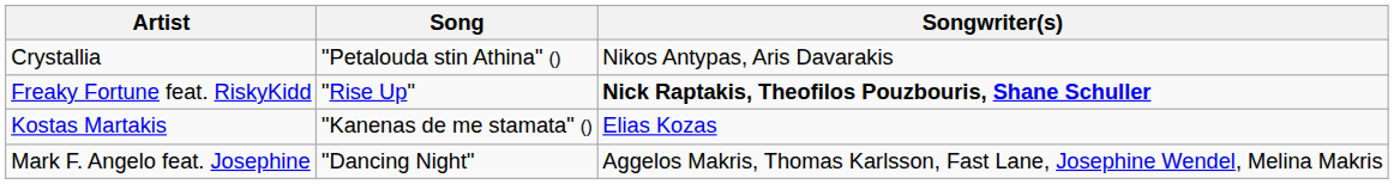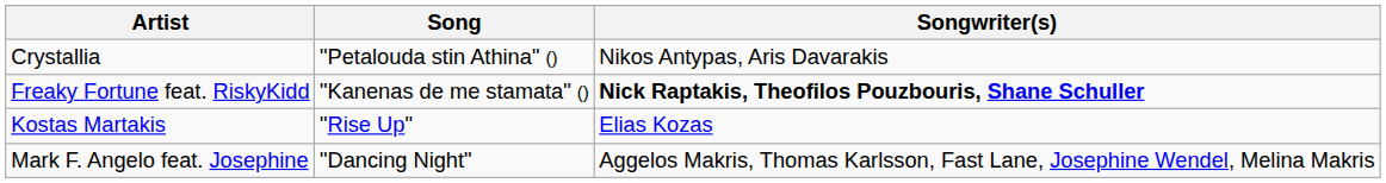 <table class="sortable wikitable" style="margin: 1em auto 1em auto;">
 <tr>
 <th>Artist</th>
 <th>Song</th>
 <th class="unsortable">Songwriter(s)</th>
 </tr>
 <tr>
 <td>Crystallia</td>
 <td>"Petalouda stin Athina" <small>()</small></td>
 <td>Nikos Antypas, Aris Davarakis</td>
 </tr>
 <tr>
 <td><a href='#'>Freaky Fortune</a> feat. <a href='#'>RiskyKidd</a></td>
-<td>"<a href='#'>Rise Up</a>"</td>
+<td>"Kanenas de me stamata" <small>()</small></td>
 <td><strong>Nick Raptakis, Theofilos Pouzbouris, <a href='#'>Shane Schuller</a></strong></td>
 </tr>
 <tr>
 <td><a href='#'>Kostas Martakis</a></td>
-<td>"Kanenas de me stamata" <small>()</small></td>
+<td>"<a href='#'>Rise Up</a>"</td>
 <td><a href='#'>Elias Kozas</a></td>
 </tr>
 <tr>
 <td>Mark F. Angelo feat. <a href='#'>Josephine</a></td>
 <td>"Dancing Night"</td>
 <td>Aggelos Makris, Thomas Karlsson, Fast Lane, <a href='#'>Josephine Wendel</a>, Melina Makris</td>
 </tr>
 </table>
